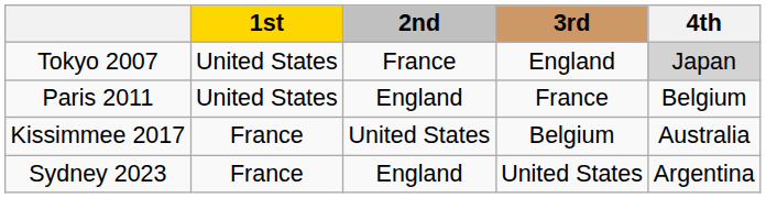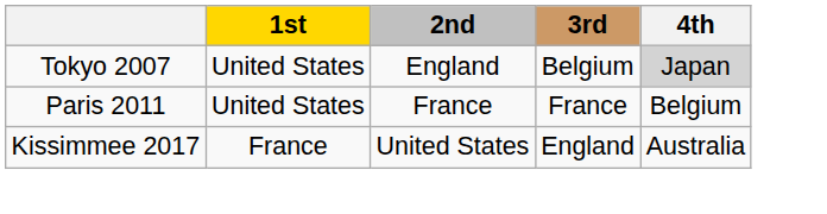 <table class="wikitable">
 <tr>
 <th></th>
 <th scope="row" style="background-color: gold"><strong>1st</strong></th>
 <th scope="row" style="background-color: silver">2nd</th>
 <th scope="row" style="background-color: #cc9966">3rd</th>
 <th>4th</th>
 </tr>
 <tr>
 <td align="center">Tokyo 2007</td>
 <td align="center"> United States</td>
-<td align="center"> France</td>
 <td align="center"> England</td>
+<td align="center"> Belgium</td>
 <td align="center" style="background: lightgrey;"> Japan</td>
 </tr>
 <tr>
 <td align="center">Paris 2011</td>
 <td align="center"> United States</td>
-<td align="center"> England</td>
+<td align="center"> France</td>
 <td align="center"> France</td>
 <td align="center"> Belgium</td>
 </tr>
 <tr>
 <td align="center">Kissimmee 2017</td>
 <td align="center"> France</td>
 <td align="center"> United States</td>
-<td align="center"> Belgium</td>
+<td align="center"> England</td>
 <td align="center"> Australia</td>
 </tr>
-<tr>
-<td align="center">Sydney 2023</td>
-<td align="center"> France</td>
-<td align="center"> England</td>
-<td align="center"> United States</td>
-<td align="center"> Argentina</td>
-</tr>
 </table>
